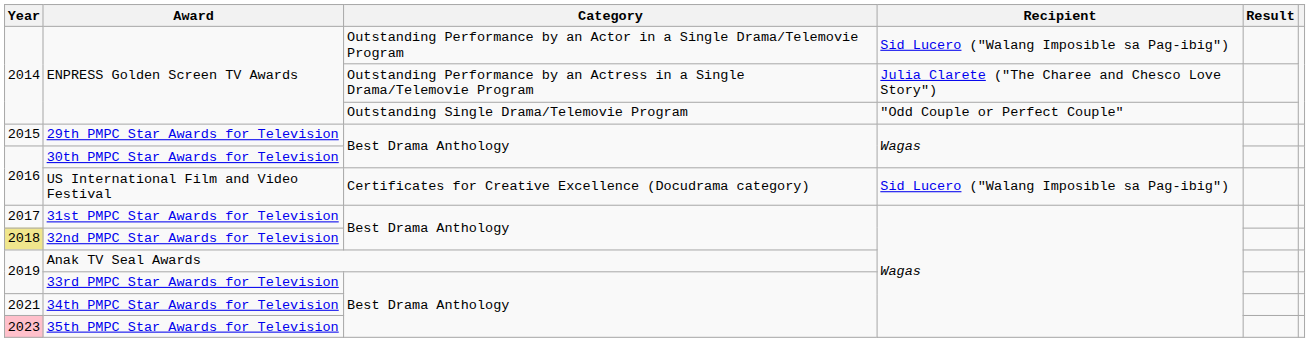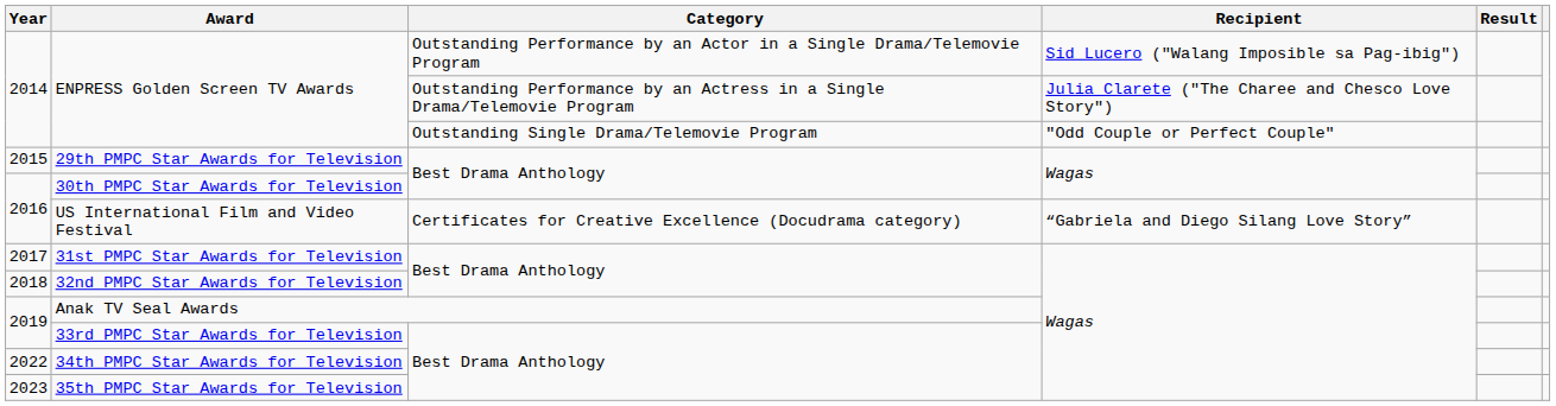 <table class="wikitable">
 <tr>
 <th>Year</th>
 <th>Award</th>
 <th>Category</th>
 <th>Recipient</th>
 <th>Result</th>
 <th></th>
 </tr>
 <tr>
 <td rowspan=3>2014</td>
 <td rowspan=3>ENPRESS Golden Screen TV Awards</td>
 <td>Outstanding Performance by an Actor in a Single Drama/Telemovie Program</td>
 <td><a href='#'>Sid Lucero</a> ("Walang Imposible sa Pag-ibig")</td>
 <td></td>
 <td rowspan=3></td>
 </tr>
 <tr>
 <td>Outstanding Performance by an Actress in a Single Drama/Telemovie Program</td>
 <td><a href='#'>Julia Clarete</a> ("The Charee and Chesco Love Story")</td>
 <td></td>
 </tr>
 <tr>
 <td>Outstanding Single Drama/Telemovie Program</td>
 <td>"Odd Couple or Perfect Couple"</td>
 <td></td>
 </tr>
 <tr>
 <td>2015</td>
 <td><a href='#'>29th PMPC Star Awards for Television</a></td>
 <td rowspan=2>Best Drama Anthology</td>
 <td rowspan=2><em>Wagas</em></td>
 <td></td>
 <td></td>
 </tr>
 <tr>
 <td rowspan=2>2016</td>
 <td><a href='#'>30th PMPC Star Awards for Television</a></td>
 <td></td>
 <td></td>
 </tr>
 <tr>
 <td>US International Film and Video Festival</td>
 <td>Certificates for Creative Excellence (Docudrama category)</td>
-<td><a href='#'>Sid Lucero</a> ("Walang Imposible sa Pag-ibig")</td>
+<td>“Gabriela and Diego Silang Love Story”</td>
 <td></td>
 <td></td>
 </tr>
 <tr>
 <td>2017</td>
 <td><a href='#'>31st PMPC Star Awards for Television</a></td>
 <td rowspan=2>Best Drama Anthology</td>
 <td rowspan=6><em>Wagas</em></td>
 <td></td>
 <td></td>
 </tr>
 <tr>
-<td style="background: khaki;">2018</td>
+<td>2018</td>
 <td><a href='#'>32nd PMPC Star Awards for Television</a></td>
 <td></td>
 <td></td>
 </tr>
 <tr>
 <td rowspan=2>2019</td>
 <td colspan=2>Anak TV Seal Awards</td>
 <td></td>
 <td></td>
 </tr>
 <tr>
 <td><a href='#'>33rd PMPC Star Awards for Television</a></td>
 <td rowspan=3>Best Drama Anthology</td>
 <td></td>
 <td></td>
 </tr>
 <tr>
-<td>2021</td>
+<td>2022</td>
 <td><a href='#'>34th PMPC Star Awards for Television</a></td>
 <td></td>
 <td></td>
 </tr>
 <tr>
-<td style="background: pink;">2023</td>
+<td>2023</td>
 <td><a href='#'>35th PMPC Star Awards for Television</a></td>
 <td></td>
 <td></td>
 </tr>
 </table>
